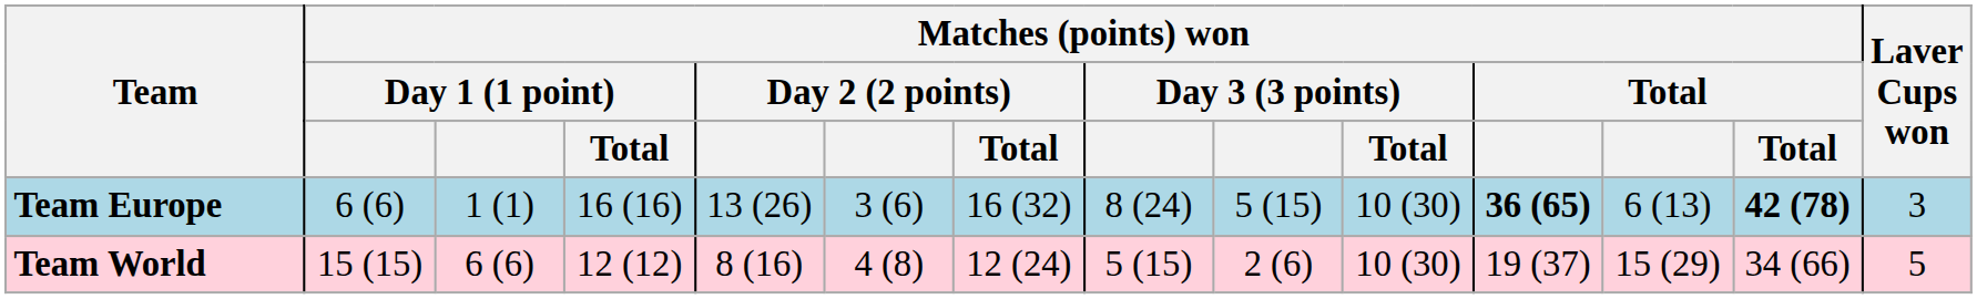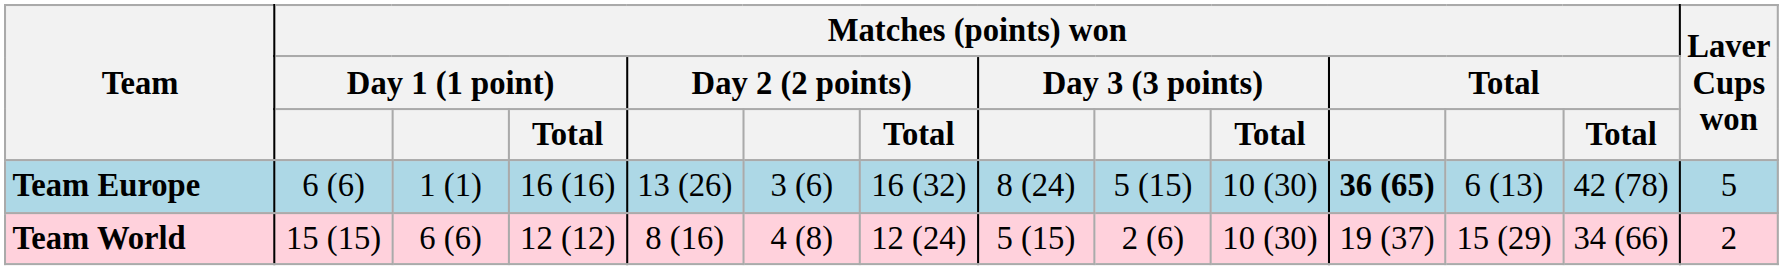 <table class="wikitable nowrap" style="text-align:center">
 <tr>
 <th rowspan=3 width=125 style="border-right: 1pt black solid">Team</th>
 <th colspan=12 style="border-right: 1pt black solid">Matches (points) won</th>
 <th rowspan=3>Laver<br>Cups<br>won</th>
 </tr>
 <tr>
 <th colspan=3 style="border-right: 1pt black solid">Day 1 (1 point)</th>
 <th colspan=3 style="border-right: 1pt black solid">Day 2 (2 points)</th>
 <th colspan=3 style="border-right: 1pt black solid">Day 3 (3 points)</th>
 <th colspan=3 style="border-right: 1pt black solid">Total</th>
 </tr>
 <tr>
 <th width=50></th>
 <th width=50></th>
 <th width=50 style="border-right: 1pt black solid">Total</th>
 <th width=50></th>
 <th width=50></th>
 <th width=50 style="border-right: 1pt black solid">Total</th>
 <th width=50></th>
 <th width=50></th>
 <th width=50 style="border-right: 1pt black solid">Total</th>
 <th width=50></th>
 <th width=50></th>
 <th width=50 style="border-right: 1pt black solid">Total</th>
 </tr>
 <tr bgcolor=lightblue>
 <td align=left style="border-right: 1pt black solid"> <strong>Team Europe</strong></td>
 <td>6 (6)</td>
 <td>1 (1)</td>
 <td style="border-right: 1pt black solid">16 (16)</td>
 <td>13 (26)</td>
 <td>3 (6)</td>
 <td style="border-right: 1pt black solid">16 (32)</td>
 <td>8 (24)</td>
 <td>5 (15)</td>
 <td style="border-right: 1pt black solid">10 (30)</td>
 <td><strong>36 (65)</strong></td>
 <td>6 (13)</td>
-<td style="border-right: 1pt black solid"><strong>42 (78)</strong></td>
-<td>3</td>
+<td style="border-right: 1pt black solid">42 (78)</td>
+<td>5</td>
 </tr>
 <tr bgcolor=ffd1dc>
 <td align=left style="border-right: 1pt black solid"> <strong>Team World</strong></td>
 <td>15 (15)</td>
 <td>6 (6)</td>
 <td style="border-right: 1pt black solid">12 (12)</td>
 <td>8 (16)</td>
 <td>4 (8)</td>
 <td style="border-right: 1pt black solid">12 (24)</td>
 <td>5 (15)</td>
 <td>2 (6)</td>
 <td style="border-right: 1pt black solid">10 (30)</td>
 <td>19 (37)</td>
 <td>15 (29)</td>
 <td style="border-right: 1pt black solid">34 (66)</td>
-<td>5</td>
+<td>2</td>
 </tr>
 </table>
